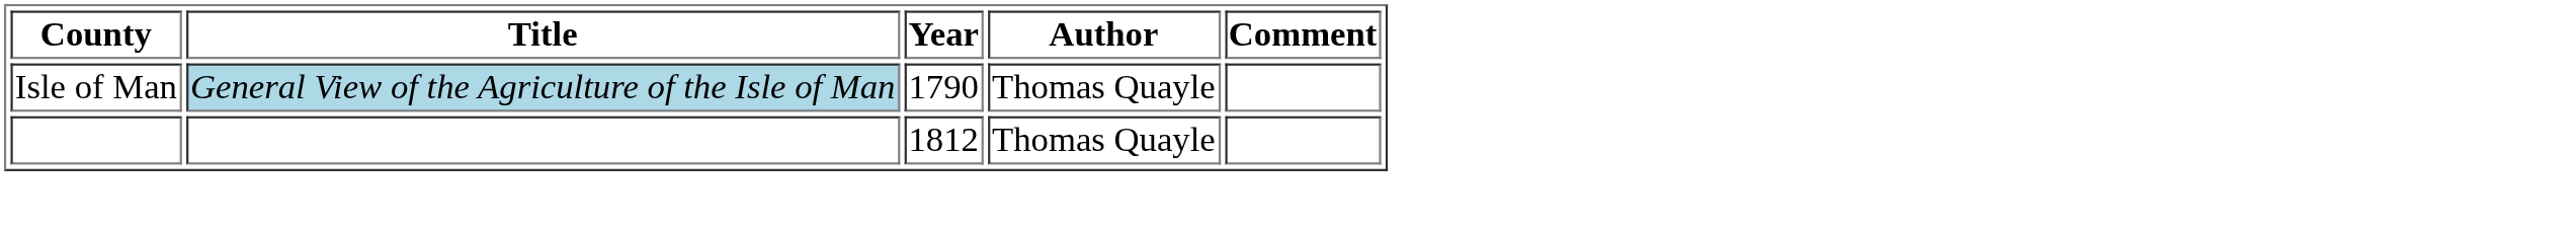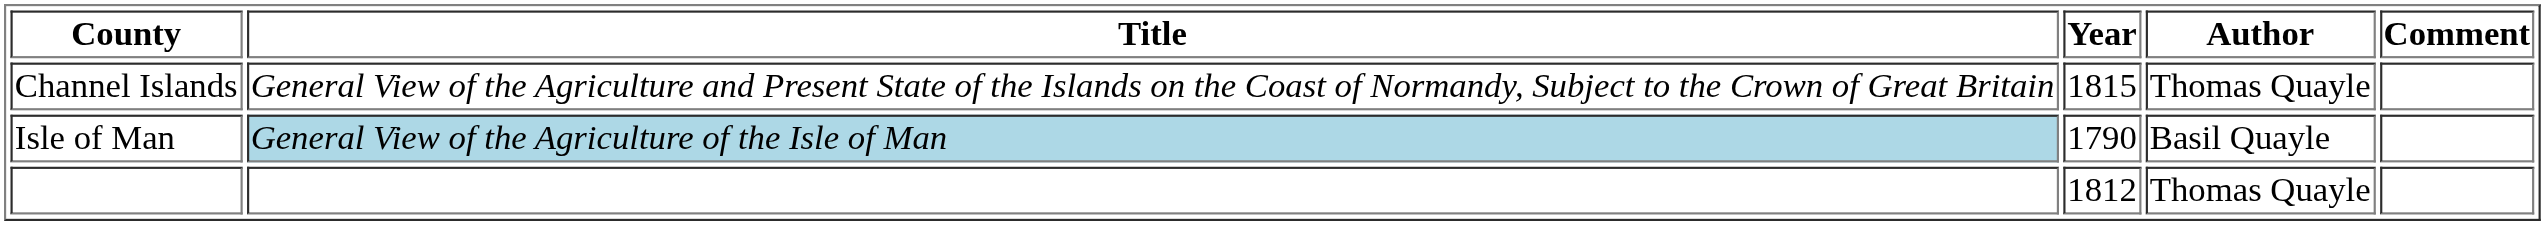 <table border=1>
 <tr>
 <th>County</th>
 <th>Title</th>
 <th>Year</th>
 <th>Author</th>
 <th>Comment</th>
 </tr>
 <tr>
+<td>Channel Islands</td>
+<td><em>General View of the Agriculture and Present State of the Islands on the Coast of Normandy, Subject to the Crown of Great Britain</em></td>
+<td>1815</td>
+<td>Thomas Quayle</td>
+<td></td>
+</tr>
+<tr>
 <td>Isle of Man</td>
 <td style="background: lightblue;"><em>General View of the Agriculture of the Isle of Man</em></td>
 <td>1790</td>
-<td>Thomas Quayle</td>
+<td>Basil Quayle</td>
 <td></td>
 </tr>
 <tr>
 <td></td>
 <td></td>
 <td>1812</td>
 <td>Thomas Quayle</td>
 <td></td>
 </tr>
 </table>
